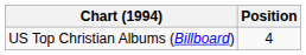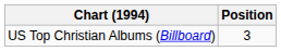 <table class="wikitable">
 <tr>
 <th>Chart (1994)</th>
 <th>Position</th>
 </tr>
 <tr>
 <td>US Top Christian Albums (<em><a href='#'>Billboard</a></em>)</td>
-<td style="text-align:center;">4</td>
+<td style="text-align:center;">3</td>
 </tr>
 </table>
